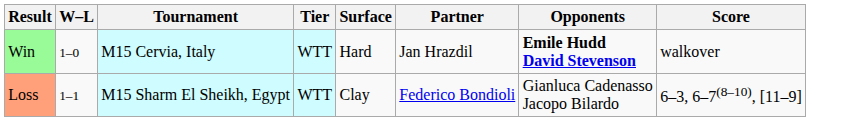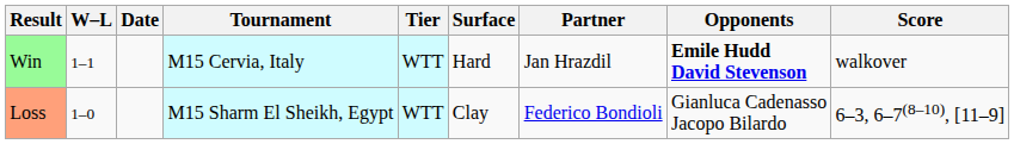 <table class="sortable wikitable">
 <tr>
 <th>Result</th>
 <th class="unsortable">W–L</th>
+<th>Date</th>
 <th>Tournament</th>
 <th>Tier</th>
 <th>Surface</th>
 <th>Partner</th>
 <th>Opponents</th>
 <th class="unsortable">Score</th>
 </tr>
 <tr>
 <td bgcolor=98FB98>Win</td>
-<td><small>1–0</small></td>
+<td><small>1–1</small></td>
+<td></td>
 <td style="background:#cffcff;">M15 Cervia, Italy</td>
 <td style="background:#cffcff;">WTT</td>
 <td>Hard</td>
 <td> Jan Hrazdil</td>
 <td><strong> Emile Hudd<br> <a href='#'>David Stevenson</a></strong></td>
 <td>walkover</td>
 </tr>
 <tr>
 <td bgcolor=FFA07A>Loss</td>
-<td><small>1–1</small></td>
+<td><small>1–0</small></td>
+<td></td>
 <td style="background:#cffcff;">M15 Sharm El Sheikh, Egypt</td>
 <td style="background:#cffcff;">WTT</td>
 <td>Clay</td>
 <td> <a href='#'>Federico Bondioli</a></td>
 <td> Gianluca Cadenasso<br> Jacopo Bilardo</td>
 <td>6–3, 6–7<sup>(8–10)</sup>, [11–9]</td>
 </tr>
 </table>
